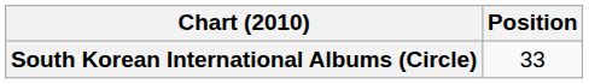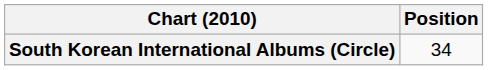 <table class="wikitable plainrowheaders">
 <tr>
 <th>Chart (2010)</th>
 <th>Position</th>
 </tr>
 <tr>
 <th scope="row">South Korean International Albums (Circle)</th>
-<td style="text-align:center;">33</td>
+<td style="text-align:center;">34</td>
 </tr>
 </table>
